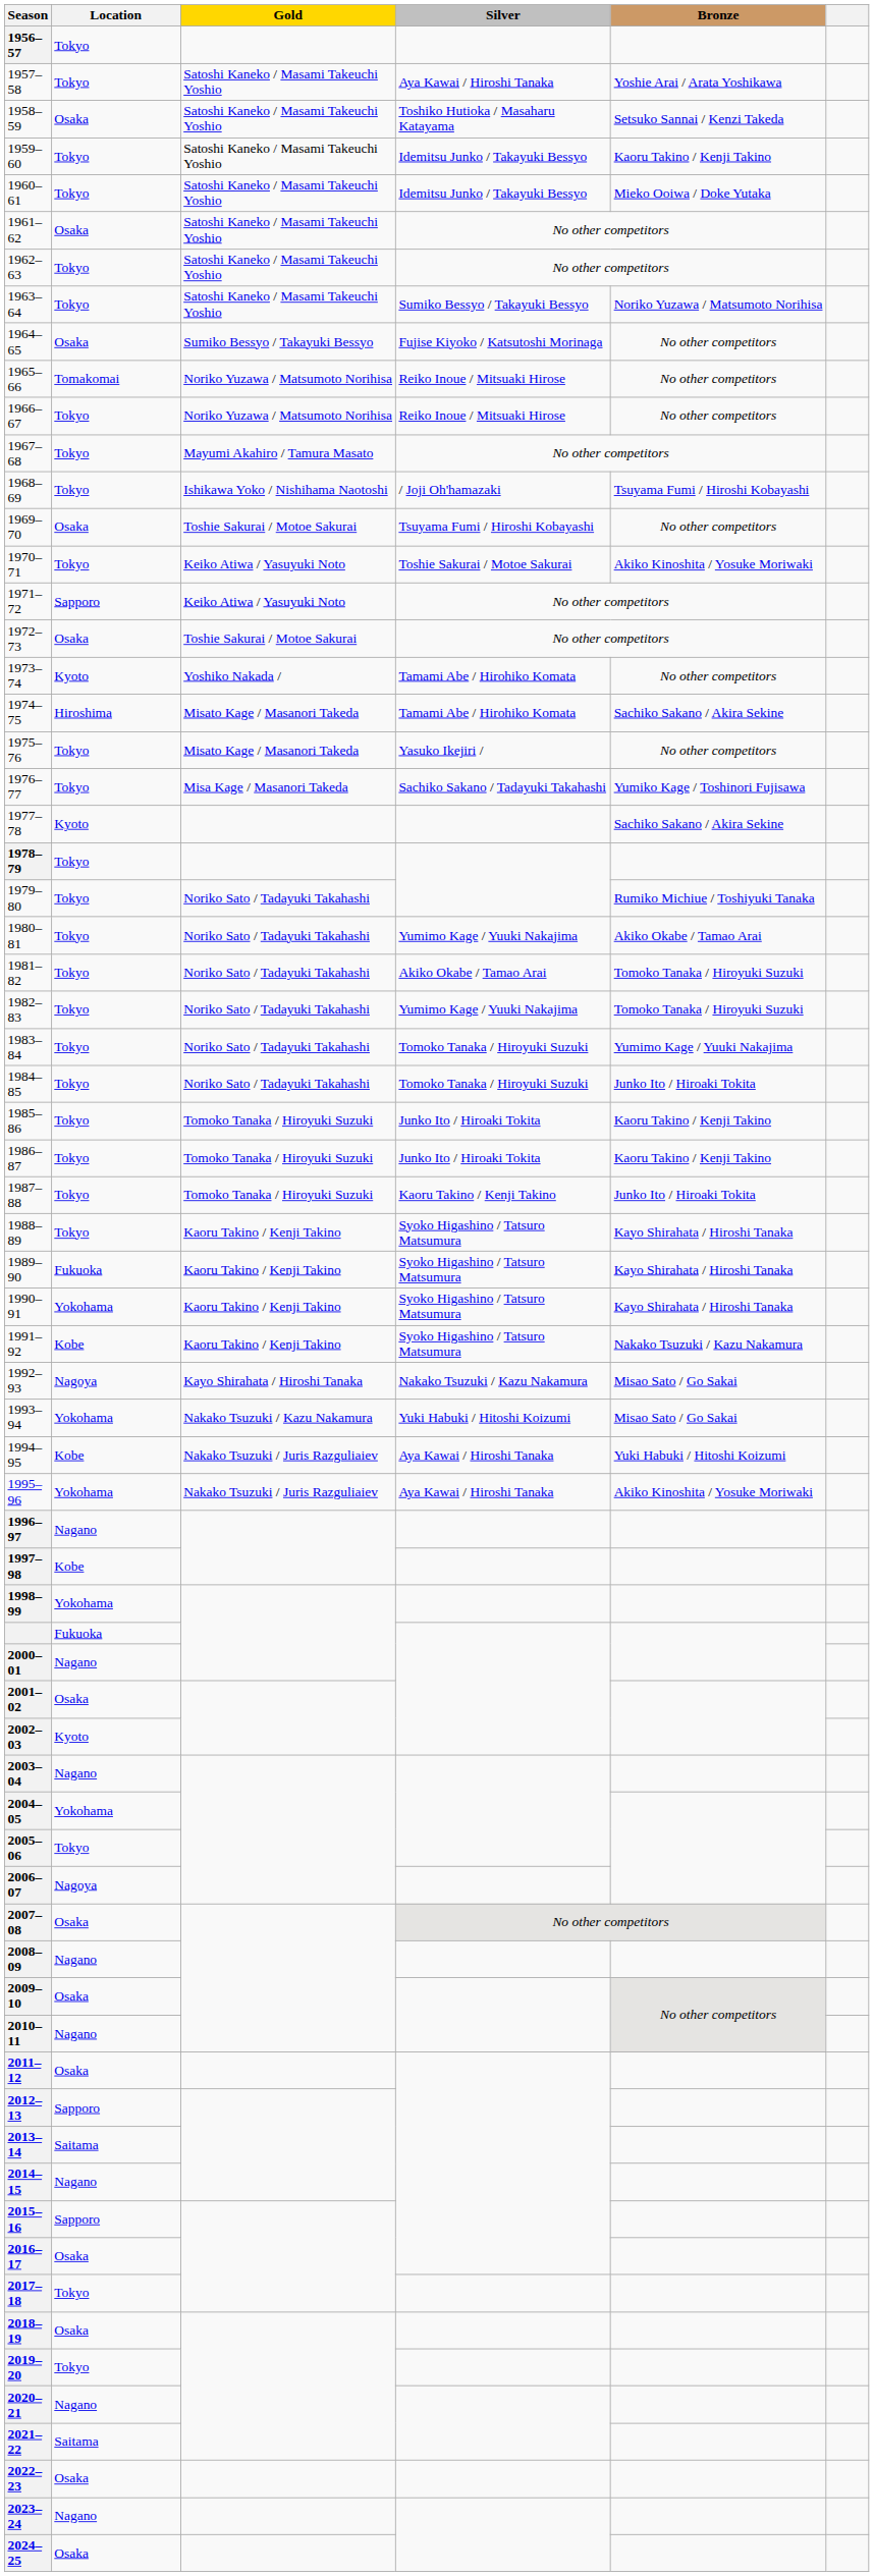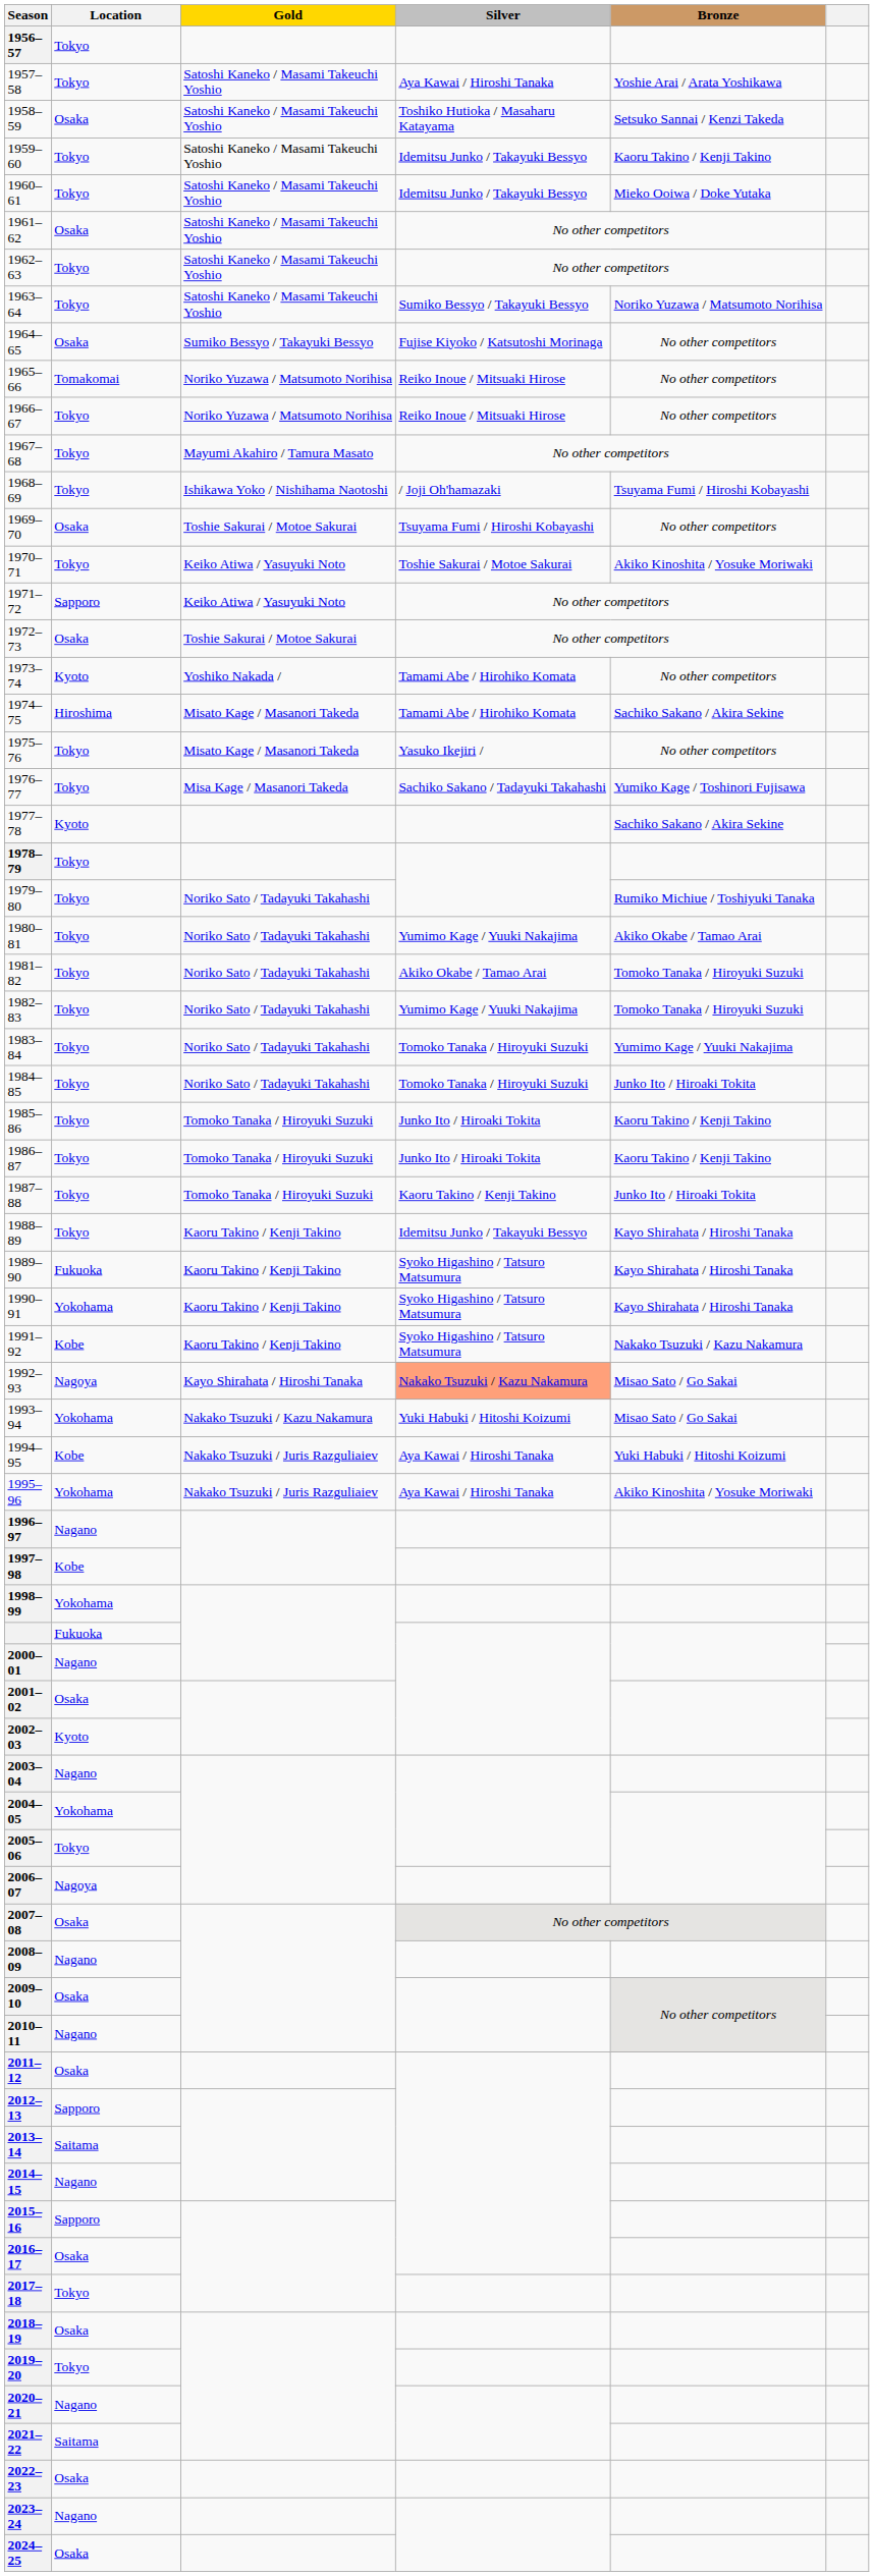 <table class="wikitable unsortable" style="text-align:left; width:80%">
 <tr>
 <th scope="col" style="text-align:center; width:5%">Season</th>
 <th scope="col" style="text-align:center; width:15%">Location</th>
 <th scope="col" style="text-align:center; width:25%; background:gold">Gold</th>
 <th scope="col" style="text-align:center; width:25%; background:silver">Silver</th>
 <th scope="col" style="text-align:center; width:25%; background:#c96">Bronze</th>
 <th scope="col" style="text-align:center; width:5%"></th>
 </tr>
 <tr>
 <th scope="row" style="text-align:left">1956–57</th>
 <td><a href='#'>Tokyo</a></td>
 <td></td>
 <td></td>
 <td></td>
 <td></td>
 </tr>
 <tr>
 <td>1957–58</td>
 <td><a href='#'>Tokyo</a></td>
 <td><a href='#'>Satoshi Kaneko</a> / <a href='#'>Masami Takeuchi Yoshio</a></td>
 <td><a href='#'>Aya Kawai</a> / <a href='#'>Hiroshi Tanaka</a></td>
 <td><a href='#'>Yoshie Arai</a> / <a href='#'>Arata Yoshikawa</a></td>
 <td></td>
 </tr>
 <tr>
 <td>1958–59</td>
 <td><a href='#'>Osaka</a></td>
 <td><a href='#'>Satoshi Kaneko</a> / <a href='#'>Masami Takeuchi Yoshio</a></td>
 <td><a href='#'>Toshiko Hutioka</a> / <a href='#'>Masaharu Katayama</a></td>
 <td><a href='#'>Setsuko Sannai</a> / <a href='#'>Kenzi Takeda</a></td>
 <td></td>
 </tr>
 <tr>
 <td>1959–60</td>
 <td><a href='#'>Tokyo</a></td>
 <td>Satoshi Kaneko / Masami Takeuchi Yoshio </td>
 <td><a href='#'>Idemitsu Junko</a> / <a href='#'>Takayuki Bessyo</a></td>
 <td><a href='#'>Kaoru Takino</a> / <a href='#'>Kenji Takino</a></td>
 <td></td>
 </tr>
 <tr>
 <td>1960–61</td>
 <td><a href='#'>Tokyo</a></td>
 <td><a href='#'>Satoshi Kaneko</a> / <a href='#'>Masami Takeuchi Yoshio</a></td>
 <td><a href='#'>Idemitsu Junko</a> / <a href='#'>Takayuki Bessyo</a></td>
 <td><a href='#'>Mieko Ooiwa</a> / <a href='#'>Doke Yutaka</a></td>
 <td></td>
 </tr>
 <tr>
 <td>1961–62</td>
 <td><a href='#'>Osaka</a></td>
 <td><a href='#'>Satoshi Kaneko</a> / <a href='#'>Masami Takeuchi Yoshio</a></td>
 <td colspan="2" align="center"><em>No other competitors</em></td>
 <td></td>
 </tr>
 <tr>
 <td>1962–63</td>
 <td><a href='#'>Tokyo</a></td>
 <td><a href='#'>Satoshi Kaneko</a> / <a href='#'>Masami Takeuchi Yoshio</a></td>
 <td colspan="2" align="center"><em>No other competitors</em></td>
 <td></td>
 </tr>
 <tr>
 <td>1963–64</td>
 <td><a href='#'>Tokyo</a></td>
 <td><a href='#'>Satoshi Kaneko</a> / <a href='#'>Masami Takeuchi Yoshio</a></td>
 <td><a href='#'>Sumiko Bessyo</a> / <a href='#'>Takayuki Bessyo</a></td>
 <td><a href='#'>Noriko Yuzawa</a> / <a href='#'>Matsumoto Norihisa</a></td>
 <td></td>
 </tr>
 <tr>
 <td>1964–65</td>
 <td><a href='#'>Osaka</a></td>
 <td><a href='#'>Sumiko Bessyo</a> / <a href='#'>Takayuki Bessyo</a></td>
 <td><a href='#'>Fujise Kiyoko</a> / <a href='#'>Katsutoshi Morinaga</a></td>
 <td align="center"><em>No other competitors</em></td>
 <td></td>
 </tr>
 <tr>
 <td>1965–66</td>
 <td><a href='#'>Tomakomai</a></td>
 <td><a href='#'>Noriko Yuzawa</a> / <a href='#'>Matsumoto Norihisa</a></td>
 <td><a href='#'>Reiko Inoue</a> / <a href='#'>Mitsuaki Hirose</a></td>
 <td align="center"><em>No other competitors</em></td>
 <td></td>
 </tr>
 <tr>
 <td>1966–67</td>
 <td><a href='#'>Tokyo</a></td>
 <td><a href='#'>Noriko Yuzawa</a> / <a href='#'>Matsumoto Norihisa</a></td>
 <td><a href='#'>Reiko Inoue</a> / <a href='#'>Mitsuaki Hirose</a></td>
 <td align="center"><em>No other competitors</em></td>
 <td></td>
 </tr>
 <tr>
 <td>1967–68</td>
 <td><a href='#'>Tokyo</a></td>
 <td><a href='#'>Mayumi Akahiro</a> / <a href='#'>Tamura Masato</a></td>
 <td colspan="2" align="center"><em>No other competitors</em></td>
 <td></td>
 </tr>
 <tr>
 <td>1968–69</td>
 <td><a href='#'>Tokyo</a></td>
 <td><a href='#'>Ishikawa Yoko</a> / <a href='#'>Nishihama Naotoshi</a></td>
 <td> / <a href='#'>Joji Oh'hamazaki</a></td>
 <td><a href='#'>Tsuyama Fumi</a> / <a href='#'>Hiroshi Kobayashi</a></td>
 <td></td>
 </tr>
 <tr>
 <td>1969–70</td>
 <td><a href='#'>Osaka</a></td>
 <td><a href='#'>Toshie Sakurai</a> / <a href='#'>Motoe Sakurai</a></td>
 <td><a href='#'>Tsuyama Fumi</a> / <a href='#'>Hiroshi Kobayashi</a></td>
 <td align="center"><em>No other competitors</em></td>
 <td></td>
 </tr>
 <tr>
 <td>1970–71</td>
 <td><a href='#'>Tokyo</a></td>
 <td><a href='#'>Keiko Atiwa</a> / <a href='#'>Yasuyuki Noto</a></td>
 <td><a href='#'>Toshie Sakurai</a> / <a href='#'>Motoe Sakurai</a></td>
 <td><a href='#'>Akiko Kinoshita</a> / <a href='#'>Yosuke Moriwaki</a></td>
 <td></td>
 </tr>
 <tr>
 <td>1971–72</td>
 <td><a href='#'>Sapporo</a></td>
 <td><a href='#'>Keiko Atiwa</a> / <a href='#'>Yasuyuki Noto</a></td>
 <td colspan="2" align="center"><em>No other competitors</em></td>
 <td></td>
 </tr>
 <tr>
 <td>1972–73</td>
 <td><a href='#'>Osaka</a></td>
 <td><a href='#'>Toshie Sakurai</a> / <a href='#'>Motoe Sakurai</a></td>
 <td colspan="2" align="center"><em>No other competitors</em></td>
 <td></td>
 </tr>
 <tr>
 <td>1973–74</td>
 <td><a href='#'>Kyoto</a></td>
 <td><a href='#'>Yoshiko Nakada</a> / </td>
 <td><a href='#'>Tamami Abe</a> / <a href='#'>Hirohiko Komata</a></td>
 <td align="center"><em>No other competitors</em></td>
 <td></td>
 </tr>
 <tr>
 <td>1974–75</td>
 <td><a href='#'>Hiroshima</a></td>
 <td><a href='#'>Misato Kage</a> / <a href='#'>Masanori Takeda</a></td>
 <td><a href='#'>Tamami Abe</a> / <a href='#'>Hirohiko Komata</a></td>
 <td><a href='#'>Sachiko Sakano</a> / <a href='#'>Akira Sekine</a></td>
 <td></td>
 </tr>
 <tr>
 <td>1975–76</td>
 <td><a href='#'>Tokyo</a></td>
 <td><a href='#'>Misato Kage</a> / <a href='#'>Masanori Takeda</a></td>
 <td><a href='#'>Yasuko Ikejiri</a> / </td>
 <td align="center"><em>No other competitors</em></td>
 <td></td>
 </tr>
 <tr>
 <td>1976–77</td>
 <td><a href='#'>Tokyo</a></td>
 <td><a href='#'>Misa Kage</a> / <a href='#'>Masanori Takeda</a></td>
 <td><a href='#'>Sachiko Sakano</a> / <a href='#'>Tadayuki Takahashi</a></td>
 <td><a href='#'>Yumiko Kage</a> / <a href='#'>Toshinori Fujisawa</a></td>
 <td></td>
 </tr>
 <tr>
 <td>1977–78</td>
 <td><a href='#'>Kyoto</a></td>
 <td></td>
 <td></td>
 <td><a href='#'>Sachiko Sakano</a> / <a href='#'>Akira Sekine</a></td>
 <td></td>
 </tr>
 <tr>
 <th scope="row" style="text-align:left">1978–79</th>
 <td><a href='#'>Tokyo</a></td>
 <td></td>
 <td rowspan="2"></td>
 <td></td>
 <td></td>
 </tr>
 <tr>
 <td>1979–80</td>
 <td><a href='#'>Tokyo</a></td>
 <td><a href='#'>Noriko Sato</a> / <a href='#'>Tadayuki Takahashi</a></td>
 <td><a href='#'>Rumiko Michiue</a> / <a href='#'>Toshiyuki Tanaka</a></td>
 <td></td>
 </tr>
 <tr>
 <td>1980–81</td>
 <td><a href='#'>Tokyo</a></td>
 <td><a href='#'>Noriko Sato</a> / <a href='#'>Tadayuki Takahashi</a></td>
 <td><a href='#'>Yumimo Kage</a> / <a href='#'>Yuuki Nakajima</a></td>
 <td><a href='#'>Akiko Okabe</a> / <a href='#'>Tamao Arai</a></td>
 <td></td>
 </tr>
 <tr>
 <td>1981–82</td>
 <td><a href='#'>Tokyo</a></td>
 <td><a href='#'>Noriko Sato</a> / <a href='#'>Tadayuki Takahashi</a></td>
 <td><a href='#'>Akiko Okabe</a> / <a href='#'>Tamao Arai</a></td>
 <td><a href='#'>Tomoko Tanaka</a> / <a href='#'>Hiroyuki Suzuki</a></td>
 <td></td>
 </tr>
 <tr>
 <td>1982–83</td>
 <td><a href='#'>Tokyo</a></td>
 <td><a href='#'>Noriko Sato</a> / <a href='#'>Tadayuki Takahashi</a></td>
 <td><a href='#'>Yumimo Kage</a> / <a href='#'>Yuuki Nakajima</a></td>
 <td><a href='#'>Tomoko Tanaka</a> / <a href='#'>Hiroyuki Suzuki</a></td>
 <td></td>
 </tr>
 <tr>
 <td>1983–84</td>
 <td><a href='#'>Tokyo</a></td>
 <td><a href='#'>Noriko Sato</a> / <a href='#'>Tadayuki Takahashi</a></td>
 <td><a href='#'>Tomoko Tanaka</a> / <a href='#'>Hiroyuki Suzuki</a></td>
 <td><a href='#'>Yumimo Kage</a> / <a href='#'>Yuuki Nakajima</a></td>
 <td></td>
 </tr>
 <tr>
 <td>1984–85</td>
 <td><a href='#'>Tokyo</a></td>
 <td><a href='#'>Noriko Sato</a> / <a href='#'>Tadayuki Takahashi</a></td>
 <td><a href='#'>Tomoko Tanaka</a> / <a href='#'>Hiroyuki Suzuki</a></td>
 <td><a href='#'>Junko Ito</a> / <a href='#'>Hiroaki Tokita</a></td>
 <td></td>
 </tr>
 <tr>
 <td>1985–86</td>
 <td><a href='#'>Tokyo</a></td>
 <td><a href='#'>Tomoko Tanaka</a> / <a href='#'>Hiroyuki Suzuki</a></td>
 <td><a href='#'>Junko Ito</a> / <a href='#'>Hiroaki Tokita</a></td>
 <td><a href='#'>Kaoru Takino</a> / <a href='#'>Kenji Takino</a></td>
 <td></td>
 </tr>
 <tr>
 <td>1986–87</td>
 <td><a href='#'>Tokyo</a></td>
 <td><a href='#'>Tomoko Tanaka</a> / <a href='#'>Hiroyuki Suzuki</a></td>
 <td><a href='#'>Junko Ito</a> / <a href='#'>Hiroaki Tokita</a></td>
 <td><a href='#'>Kaoru Takino</a> / <a href='#'>Kenji Takino</a></td>
 <td></td>
 </tr>
 <tr>
 <td>1987–88</td>
 <td><a href='#'>Tokyo</a></td>
 <td><a href='#'>Tomoko Tanaka</a> / <a href='#'>Hiroyuki Suzuki</a></td>
 <td><a href='#'>Kaoru Takino</a> / <a href='#'>Kenji Takino</a></td>
 <td><a href='#'>Junko Ito</a> / <a href='#'>Hiroaki Tokita</a></td>
 <td></td>
 </tr>
 <tr>
 <td>1988–89</td>
 <td><a href='#'>Tokyo</a></td>
 <td><a href='#'>Kaoru Takino</a> / <a href='#'>Kenji Takino</a></td>
-<td><a href='#'>Syoko Higashino</a> / <a href='#'>Tatsuro Matsumura</a></td>
+<td><a href='#'>Idemitsu Junko</a> / <a href='#'>Takayuki Bessyo</a></td>
 <td><a href='#'>Kayo Shirahata</a> / <a href='#'>Hiroshi Tanaka</a></td>
 <td></td>
 </tr>
 <tr>
 <td>1989–90</td>
 <td><a href='#'>Fukuoka</a></td>
 <td><a href='#'>Kaoru Takino</a> / <a href='#'>Kenji Takino</a></td>
 <td><a href='#'>Syoko Higashino</a> / <a href='#'>Tatsuro Matsumura</a></td>
 <td><a href='#'>Kayo Shirahata</a> / <a href='#'>Hiroshi Tanaka</a></td>
 <td></td>
 </tr>
 <tr>
 <td>1990–91</td>
 <td><a href='#'>Yokohama</a></td>
 <td><a href='#'>Kaoru Takino</a> / <a href='#'>Kenji Takino</a></td>
 <td><a href='#'>Syoko Higashino</a> / <a href='#'>Tatsuro Matsumura</a></td>
 <td><a href='#'>Kayo Shirahata</a> / <a href='#'>Hiroshi Tanaka</a></td>
 <td></td>
 </tr>
 <tr>
 <td>1991–92</td>
 <td><a href='#'>Kobe</a></td>
 <td><a href='#'>Kaoru Takino</a> / <a href='#'>Kenji Takino</a></td>
 <td><a href='#'>Syoko Higashino</a> / <a href='#'>Tatsuro Matsumura</a></td>
 <td><a href='#'>Nakako Tsuzuki</a> / <a href='#'>Kazu Nakamura</a></td>
 <td></td>
 </tr>
 <tr>
 <td>1992–93</td>
 <td><a href='#'>Nagoya</a></td>
 <td><a href='#'>Kayo Shirahata</a> / <a href='#'>Hiroshi Tanaka</a></td>
-<td><a href='#'>Nakako Tsuzuki</a> / <a href='#'>Kazu Nakamura</a></td>
+<td style="background: lightsalmon;"><a href='#'>Nakako Tsuzuki</a> / <a href='#'>Kazu Nakamura</a></td>
 <td><a href='#'>Misao Sato</a> / <a href='#'>Go Sakai</a></td>
 <td></td>
 </tr>
 <tr>
 <td>1993–94</td>
 <td><a href='#'>Yokohama</a></td>
 <td><a href='#'>Nakako Tsuzuki</a> / <a href='#'>Kazu Nakamura</a></td>
 <td><a href='#'>Yuki Habuki</a> / <a href='#'>Hitoshi Koizumi</a></td>
 <td><a href='#'>Misao Sato</a> / <a href='#'>Go Sakai</a></td>
 <td></td>
 </tr>
 <tr>
 <td>1994–95</td>
 <td><a href='#'>Kobe</a></td>
 <td><a href='#'>Nakako Tsuzuki</a> / <a href='#'>Juris Razguliaiev</a></td>
 <td><a href='#'>Aya Kawai</a> / <a href='#'>Hiroshi Tanaka</a></td>
 <td><a href='#'>Yuki Habuki</a> / <a href='#'>Hitoshi Koizumi</a></td>
 <td></td>
 </tr>
 <tr>
 <td><a href='#'>1995–96</a></td>
 <td><a href='#'>Yokohama</a></td>
 <td><a href='#'>Nakako Tsuzuki</a> / <a href='#'>Juris Razguliaiev</a></td>
 <td><a href='#'>Aya Kawai</a> / <a href='#'>Hiroshi Tanaka</a></td>
 <td><a href='#'>Akiko Kinoshita</a> / <a href='#'>Yosuke Moriwaki</a></td>
 <td></td>
 </tr>
 <tr>
 <th scope="row" style="text-align:left">1996–97</th>
 <td><a href='#'>Nagano</a></td>
 <td rowspan="2"></td>
 <td></td>
 <td></td>
 <td></td>
 </tr>
 <tr>
 <th scope="row" style="text-align:left">1997–98</th>
 <td><a href='#'>Kobe</a></td>
 <td></td>
 <td></td>
 <td></td>
 </tr>
 <tr>
 <th scope="row" style="text-align:left">1998–99</th>
 <td><a href='#'>Yokohama</a></td>
 <td rowspan="3"></td>
 <td></td>
 <td></td>
 <td></td>
 </tr>
 <tr>
 <th scope="row" style="text-align:left"></th>
 <td><a href='#'>Fukuoka</a></td>
 <td rowspan="4"></td>
 <td rowspan="2"></td>
 <td></td>
 </tr>
 <tr>
 <th scope="row" style="text-align:left">2000–01</th>
 <td><a href='#'>Nagano</a></td>
 <td></td>
 </tr>
 <tr>
 <th scope="row" style="text-align:left">2001–02</th>
 <td><a href='#'>Osaka</a></td>
 <td rowspan="2"></td>
 <td rowspan="2"></td>
 <td></td>
 </tr>
 <tr>
 <th scope="row" style="text-align:left">2002–03</th>
 <td><a href='#'>Kyoto</a></td>
 <td></td>
 </tr>
 <tr>
 <th scope="row" style="text-align:left">2003–04</th>
 <td><a href='#'>Nagano</a></td>
 <td rowspan="4"></td>
 <td rowspan="3"></td>
 <td></td>
 <td></td>
 </tr>
 <tr>
 <th scope="row" style="text-align:left">2004–05</th>
 <td><a href='#'>Yokohama</a></td>
 <td rowspan="3"></td>
 <td></td>
 </tr>
 <tr>
 <th scope="row" style="text-align:left">2005–06</th>
 <td><a href='#'>Tokyo</a></td>
 <td></td>
 </tr>
 <tr>
 <th scope="row" style="text-align:left">2006–07</th>
 <td><a href='#'>Nagoya</a></td>
 <td></td>
 <td></td>
 </tr>
 <tr>
 <th scope="row" style="text-align:left">2007–08</th>
 <td><a href='#'>Osaka</a></td>
 <td rowspan="4"></td>
 <td colspan="2" align="center" bgcolor="e5e4e2"><em>No other competitors</em></td>
 <td></td>
 </tr>
 <tr>
 <th scope="row" style="text-align:left">2008–09</th>
 <td><a href='#'>Nagano</a></td>
 <td></td>
 <td></td>
 <td></td>
 </tr>
 <tr>
 <th scope="row" style="text-align:left">2009–10</th>
 <td><a href='#'>Osaka</a></td>
 <td rowspan="2"></td>
 <td rowspan="2" align="center" bgcolor="e5e4e2"><em>No other competitors</em></td>
 <td></td>
 </tr>
 <tr>
 <th scope="row" style="text-align:left">2010–11</th>
 <td><a href='#'>Nagano</a></td>
 <td></td>
 </tr>
 <tr>
 <th scope="row" style="text-align:left"><a href='#'>2011–12</a></th>
 <td><a href='#'>Osaka</a></td>
 <td></td>
 <td rowspan="6"></td>
 <td></td>
 <td></td>
 </tr>
 <tr>
 <th scope="row" style="text-align:left"><a href='#'>2012–13</a></th>
 <td><a href='#'>Sapporo</a></td>
 <td rowspan="3"></td>
 <td></td>
 <td></td>
 </tr>
 <tr>
 <th scope="row" style="text-align:left"><a href='#'>2013–14</a></th>
 <td><a href='#'>Saitama</a></td>
 <td></td>
 <td></td>
 </tr>
 <tr>
 <th scope="row" style="text-align:left"><a href='#'>2014–15</a></th>
 <td><a href='#'>Nagano</a></td>
 <td></td>
 <td></td>
 </tr>
 <tr>
 <th scope="row" style="text-align:left"><a href='#'>2015–16</a></th>
 <td><a href='#'>Sapporo</a></td>
 <td rowspan="3"></td>
 <td></td>
 <td></td>
 </tr>
 <tr>
 <th scope="row" style="text-align:left"><a href='#'>2016–17</a></th>
 <td><a href='#'>Osaka</a></td>
 <td></td>
 <td></td>
 </tr>
 <tr>
 <th scope="row" style="text-align:left"><a href='#'>2017–18</a></th>
 <td><a href='#'>Tokyo</a></td>
 <td></td>
 <td></td>
 <td></td>
 </tr>
 <tr>
 <th scope="row" style="text-align:left"><a href='#'>2018–19</a></th>
 <td><a href='#'>Osaka</a></td>
 <td rowspan="4"></td>
 <td></td>
 <td></td>
 <td></td>
 </tr>
 <tr>
 <th scope="row" style="text-align:left"><a href='#'>2019–20</a></th>
 <td><a href='#'>Tokyo</a></td>
 <td></td>
 <td></td>
 <td></td>
 </tr>
 <tr>
 <th scope="row" style="text-align:left"><a href='#'>2020–21</a></th>
 <td><a href='#'>Nagano</a></td>
 <td rowspan="2"></td>
 <td></td>
 <td></td>
 </tr>
 <tr>
 <th scope="row" style="text-align:left"><a href='#'>2021–22</a></th>
 <td><a href='#'>Saitama</a></td>
 <td></td>
 <td></td>
 </tr>
 <tr>
 <th scope="row" style="text-align:left"><a href='#'>2022–23</a></th>
 <td><a href='#'>Osaka</a></td>
 <td></td>
 <td></td>
 <td></td>
 <td></td>
 </tr>
 <tr>
 <th scope="row" style="text-align:left"><a href='#'>2023–24</a></th>
 <td><a href='#'>Nagano</a></td>
 <td></td>
 <td rowspan="2"></td>
 <td></td>
 <td></td>
 </tr>
 <tr>
 <th scope="row" style="text-align:left"><a href='#'>2024–25</a></th>
 <td><a href='#'>Osaka</a></td>
 <td></td>
 <td></td>
 <td></td>
 </tr>
 </table>
